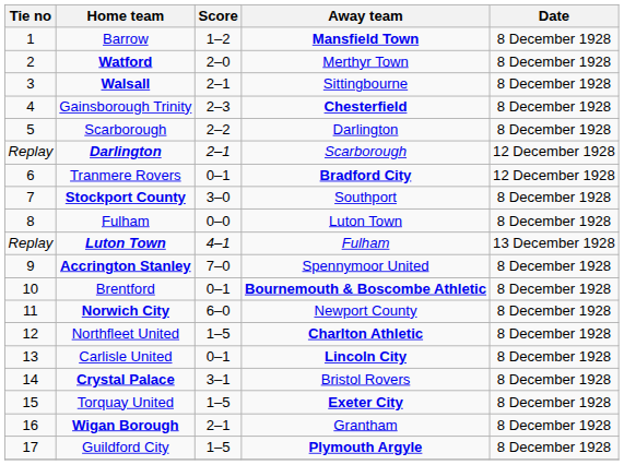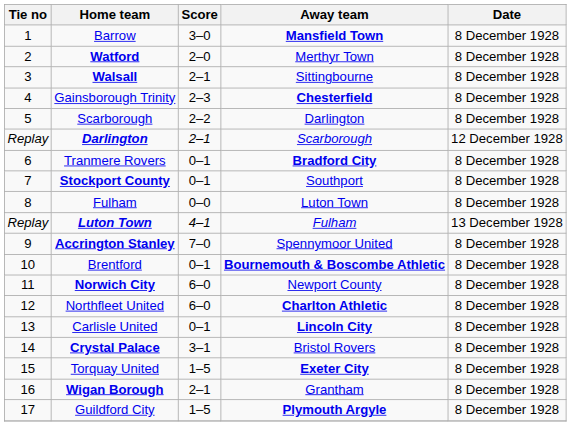 <table class="wikitable" style="text-align: center">
 <tr>
 <th>Tie no</th>
 <th>Home team</th>
 <th>Score</th>
 <th>Away team</th>
 <th>Date</th>
 </tr>
 <tr>
 <td>1</td>
 <td><a href='#'>Barrow</a></td>
-<td>1–2</td>
+<td>3–0</td>
 <td><strong><a href='#'>Mansfield Town</a></strong></td>
 <td>8 December 1928</td>
 </tr>
 <tr>
 <td>2</td>
 <td><strong><a href='#'>Watford</a></strong></td>
 <td>2–0</td>
 <td><a href='#'>Merthyr Town</a></td>
 <td>8 December 1928</td>
 </tr>
 <tr>
 <td>3</td>
 <td><strong><a href='#'>Walsall</a></strong></td>
 <td>2–1</td>
 <td><a href='#'>Sittingbourne</a></td>
 <td>8 December 1928</td>
 </tr>
 <tr>
 <td>4</td>
 <td><a href='#'>Gainsborough Trinity</a></td>
 <td>2–3</td>
 <td><strong><a href='#'>Chesterfield</a></strong></td>
 <td>8 December 1928</td>
 </tr>
 <tr>
 <td>5</td>
 <td><a href='#'>Scarborough</a></td>
 <td>2–2</td>
 <td><a href='#'>Darlington</a></td>
 <td>8 December 1928</td>
 </tr>
 <tr>
 <td><em>Replay</em></td>
 <td><strong><em><a href='#'>Darlington</a></em></strong></td>
 <td><em>2–1</em></td>
 <td><em><a href='#'>Scarborough</a></em></td>
 <td>12 December 1928</td>
 </tr>
 <tr>
 <td>6</td>
 <td><a href='#'>Tranmere Rovers</a></td>
 <td>0–1</td>
 <td><strong><a href='#'>Bradford City</a></strong></td>
-<td>12 December 1928</td>
+<td>8 December 1928</td>
 </tr>
 <tr>
 <td>7</td>
 <td><strong><a href='#'>Stockport County</a></strong></td>
-<td>3–0</td>
+<td>0–1</td>
 <td><a href='#'>Southport</a></td>
 <td>8 December 1928</td>
 </tr>
 <tr>
 <td>8</td>
 <td><a href='#'>Fulham</a></td>
 <td>0–0</td>
 <td><a href='#'>Luton Town</a></td>
 <td>8 December 1928</td>
 </tr>
 <tr>
 <td><em>Replay</em></td>
 <td><strong><em><a href='#'>Luton Town</a></em></strong></td>
 <td><em>4–1</em></td>
 <td><em><a href='#'>Fulham</a></em></td>
 <td>13 December 1928</td>
 </tr>
 <tr>
 <td>9</td>
 <td><strong><a href='#'>Accrington Stanley</a></strong></td>
 <td>7–0</td>
 <td><a href='#'>Spennymoor United</a></td>
 <td>8 December 1928</td>
 </tr>
 <tr>
 <td>10</td>
 <td><a href='#'>Brentford</a></td>
 <td>0–1</td>
 <td><strong><a href='#'>Bournemouth & Boscombe Athletic</a></strong></td>
 <td>8 December 1928</td>
 </tr>
 <tr>
 <td>11</td>
 <td><strong><a href='#'>Norwich City</a></strong></td>
 <td>6–0</td>
 <td><a href='#'>Newport County</a></td>
 <td>8 December 1928</td>
 </tr>
 <tr>
 <td>12</td>
 <td><a href='#'>Northfleet United</a></td>
-<td>1–5</td>
+<td>6–0</td>
 <td><strong><a href='#'>Charlton Athletic</a></strong></td>
 <td>8 December 1928</td>
 </tr>
 <tr>
 <td>13</td>
 <td><a href='#'>Carlisle United</a></td>
 <td>0–1</td>
 <td><strong><a href='#'>Lincoln City</a></strong></td>
 <td>8 December 1928</td>
 </tr>
 <tr>
 <td>14</td>
 <td><strong><a href='#'>Crystal Palace</a></strong></td>
 <td>3–1</td>
 <td><a href='#'>Bristol Rovers</a></td>
 <td>8 December 1928</td>
 </tr>
 <tr>
 <td>15</td>
 <td><a href='#'>Torquay United</a></td>
 <td>1–5</td>
 <td><strong><a href='#'>Exeter City</a></strong></td>
 <td>8 December 1928</td>
 </tr>
 <tr>
 <td>16</td>
 <td><strong><a href='#'>Wigan Borough</a></strong></td>
 <td>2–1</td>
 <td><a href='#'>Grantham</a></td>
 <td>8 December 1928</td>
 </tr>
 <tr>
 <td>17</td>
 <td><a href='#'>Guildford City</a></td>
 <td>1–5</td>
 <td><strong><a href='#'>Plymouth Argyle</a></strong></td>
 <td>8 December 1928</td>
 </tr>
 <tr>
 </tr>
 </table>
